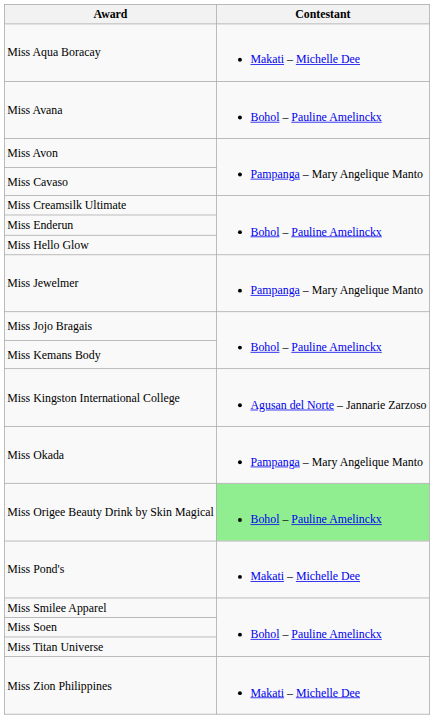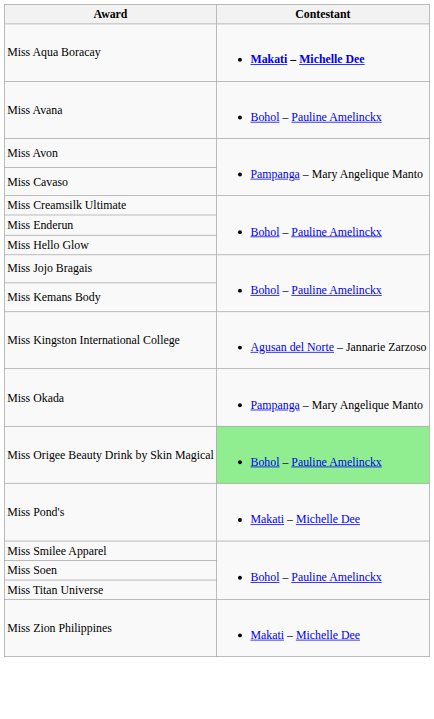 <table class="wikitable sortable" style="font-size: 95%;">
 <tr>
 <th>Award</th>
 <th>Contestant</th>
 </tr>
 <tr>
 <td>Miss Aqua Boracay</td>
-<td><br><ul><li><a href='#'>Makati</a> – <a href='#'>Michelle Dee</a></li></ul></td>
+<td><strong><br><ul><li><a href='#'>Makati</a> – <a href='#'>Michelle Dee</a></li></ul></strong></td>
 </tr>
 <tr>
 <td>Miss Avana</td>
 <td><br><ul><li><a href='#'>Bohol</a> – <a href='#'>Pauline Amelinckx</a></li></ul></td>
 </tr>
 <tr>
 <td>Miss Avon</td>
 <td rowspan="2"><br><ul><li><a href='#'>Pampanga</a> – Mary Angelique Manto</li></ul></td>
 </tr>
 <tr>
 <td>Miss Cavaso</td>
 </tr>
 <tr>
 <td>Miss Creamsilk Ultimate</td>
 <td rowspan="3"><br><ul><li><a href='#'>Bohol</a> – <a href='#'>Pauline Amelinckx</a></li></ul></td>
 </tr>
 <tr>
 <td>Miss Enderun</td>
 </tr>
 <tr>
 <td>Miss Hello Glow</td>
-</tr>
-<tr>
-<td>Miss Jewelmer</td>
-<td><br><ul><li><a href='#'>Pampanga</a> – Mary Angelique Manto</li></ul></td>
 </tr>
 <tr>
 <td>Miss Jojo Bragais</td>
 <td rowspan="2"><br><ul><li><a href='#'>Bohol</a> – <a href='#'>Pauline Amelinckx</a></li></ul></td>
 </tr>
 <tr>
 <td>Miss Kemans Body</td>
 </tr>
 <tr>
 <td>Miss Kingston International College</td>
 <td><br><ul><li><a href='#'>Agusan del Norte</a> – Jannarie Zarzoso</li></ul></td>
 </tr>
 <tr>
 <td>Miss Okada</td>
 <td><br><ul><li><a href='#'>Pampanga</a> – Mary Angelique Manto</li></ul></td>
 </tr>
 <tr>
 <td>Miss Origee Beauty Drink by Skin Magical</td>
 <td style="background: lightgreen;"><br><ul><li><a href='#'>Bohol</a> – <a href='#'>Pauline Amelinckx</a></li></ul></td>
 </tr>
 <tr>
 <td>Miss Pond's</td>
 <td><br><ul><li><a href='#'>Makati</a> – <a href='#'>Michelle Dee</a></li></ul></td>
 </tr>
 <tr>
 <td>Miss Smilee Apparel</td>
 <td rowspan="3"><br><ul><li><a href='#'>Bohol</a> – <a href='#'>Pauline Amelinckx</a></li></ul></td>
 </tr>
 <tr>
 <td>Miss Soen</td>
 </tr>
 <tr>
 <td>Miss Titan Universe</td>
 </tr>
 <tr>
 <td>Miss Zion Philippines</td>
 <td><br><ul><li><a href='#'>Makati</a> – <a href='#'>Michelle Dee</a></li></ul></td>
 </tr>
 </table>
